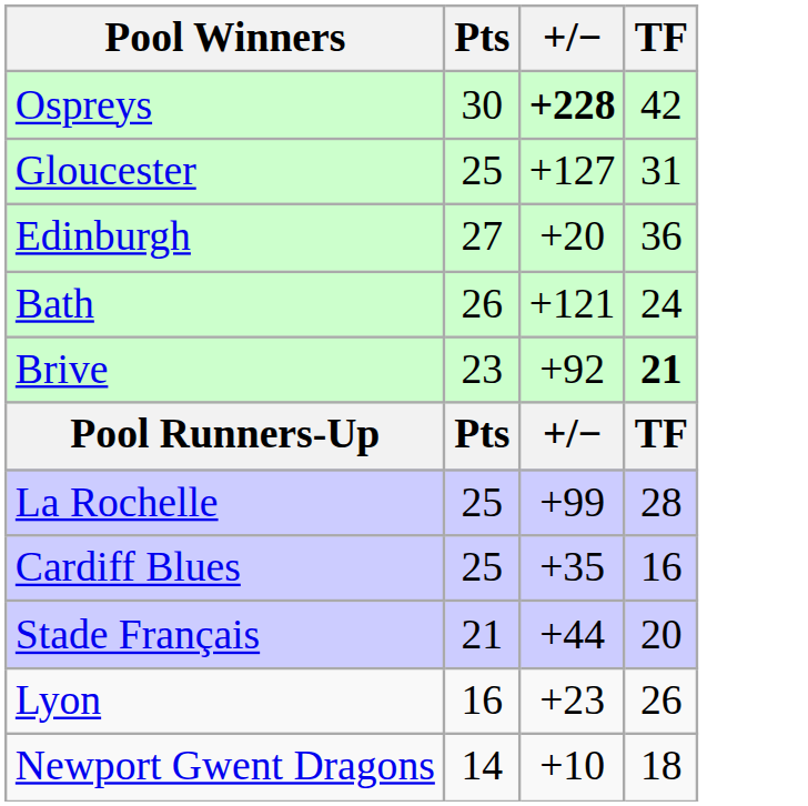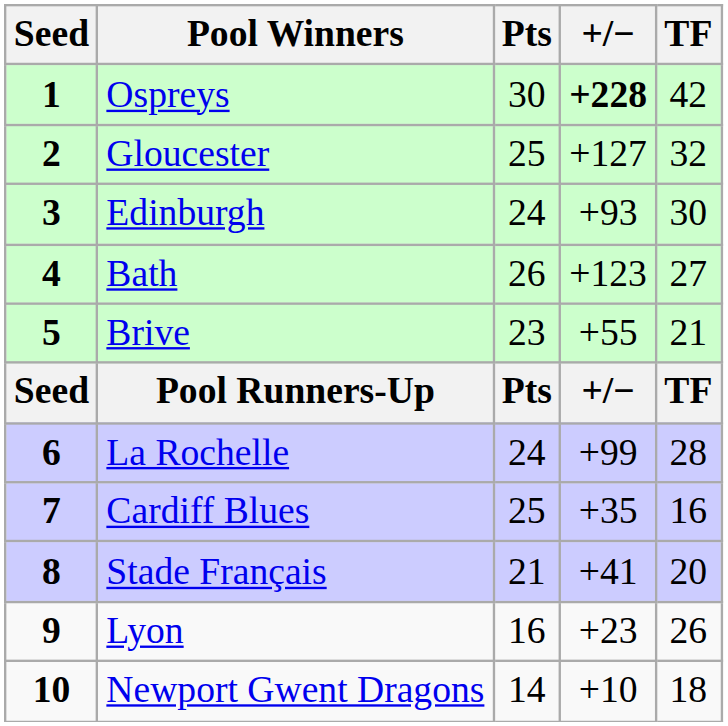 <table class="wikitable" style="text-align: center;">
 <tr>
+<th>Seed</th>
 <th>Pool Winners</th>
 <th>Pts</th>
 <th>+/−</th>
 <th>TF</th>
 </tr>
 <tr bgcolor="#ccffcc">
+<td><strong>1</strong></td>
 <td align=left> <a href='#'>Ospreys</a></td>
 <td>30</td>
 <td><strong>+228</strong></td>
 <td>42</td>
 </tr>
 <tr bgcolor="#ccffcc">
+<td><strong>2</strong></td>
 <td align=left> <a href='#'>Gloucester</a></td>
 <td>25</td>
 <td>+127</td>
-<td>31</td>
+<td>32</td>
 </tr>
 <tr bgcolor="#ccffcc">
+<td><strong>3</strong></td>
 <td align=left> <a href='#'>Edinburgh</a></td>
-<td>27</td>
-<td>+20</td>
-<td>36</td>
+<td>24</td>
+<td>+93</td>
+<td>30</td>
 </tr>
 <tr bgcolor="#ccffcc">
+<td><strong>4</strong></td>
 <td align=left> <a href='#'>Bath</a></td>
 <td>26</td>
-<td>+121</td>
-<td>24</td>
+<td>+123</td>
+<td>27</td>
 </tr>
 <tr bgcolor="#ccffcc">
+<td><strong>5</strong></td>
 <td align=left> <a href='#'>Brive</a></td>
 <td>23</td>
-<td>+92</td>
-<td><strong>21</strong></td>
+<td>+55</td>
+<td>21</td>
 </tr>
 <tr>
+<th>Seed</th>
 <th>Pool Runners-Up</th>
 <th>Pts</th>
 <th>+/−</th>
 <th>TF</th>
 </tr>
 <tr bgcolor="#ccccff">
+<td><strong>6</strong></td>
 <td align=left> <a href='#'>La Rochelle</a></td>
-<td>25</td>
+<td>24</td>
 <td>+99</td>
 <td>28</td>
 </tr>
 <tr bgcolor="#ccccff">
+<td><strong>7</strong></td>
 <td align=left> <a href='#'>Cardiff Blues</a></td>
 <td>25</td>
 <td>+35</td>
 <td>16</td>
 </tr>
 <tr bgcolor="#ccccff">
+<td><strong>8</strong></td>
 <td align=left> <a href='#'>Stade Français</a></td>
 <td>21</td>
-<td>+44</td>
+<td>+41</td>
 <td>20</td>
 </tr>
 <tr>
+<td><strong>9</strong></td>
 <td align=left> <a href='#'>Lyon</a></td>
 <td>16</td>
 <td>+23</td>
 <td>26</td>
 </tr>
 <tr>
+<td><strong>10</strong></td>
 <td align=left> <a href='#'>Newport Gwent Dragons</a></td>
 <td>14</td>
 <td>+10</td>
 <td>18</td>
 </tr>
 </table>
